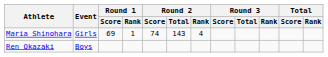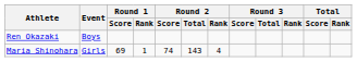 <table class="wikitable" style="font-size:90%">
 <tr>
 <th rowspan="2">Athlete</th>
 <th rowspan="2">Event</th>
 <th colspan="2">Round 1</th>
 <th colspan="3">Round 2</th>
 <th colspan="3">Round 3</th>
 <th colspan="2">Total</th>
 </tr>
 <tr style="font-size:95%">
 <th>Score</th>
 <th>Rank</th>
 <th>Score</th>
 <th>Total</th>
 <th>Rank</th>
 <th>Score</th>
 <th>Total</th>
 <th>Rank</th>
 <th>Score</th>
 <th>Rank</th>
 </tr>
 <tr align=center>
+<td align=left><a href='#'>Ren Okazaki</a></td>
+<td align=left><a href='#'>Boys</a></td>
+<td></td>
+<td></td>
+<td></td>
+<td></td>
+<td></td>
+<td></td>
+<td></td>
+<td></td>
+<td></td>
+<td></td>
+</tr>
+<tr align=center>
 <td align=left><a href='#'>Maria Shinohara</a></td>
 <td align=left><a href='#'>Girls</a></td>
 <td>69</td>
 <td>1</td>
 <td>74</td>
 <td>143</td>
 <td>4</td>
 <td></td>
 <td></td>
 <td></td>
 <td></td>
 <td></td>
 </tr>
-<tr align=center>
-<td align=left><a href='#'>Ren Okazaki</a></td>
-<td align=left><a href='#'>Boys</a></td>
-<td></td>
-<td></td>
-<td></td>
-<td></td>
-<td></td>
-<td></td>
-<td></td>
-<td></td>
-<td></td>
-<td></td>
-</tr>
 </table>
